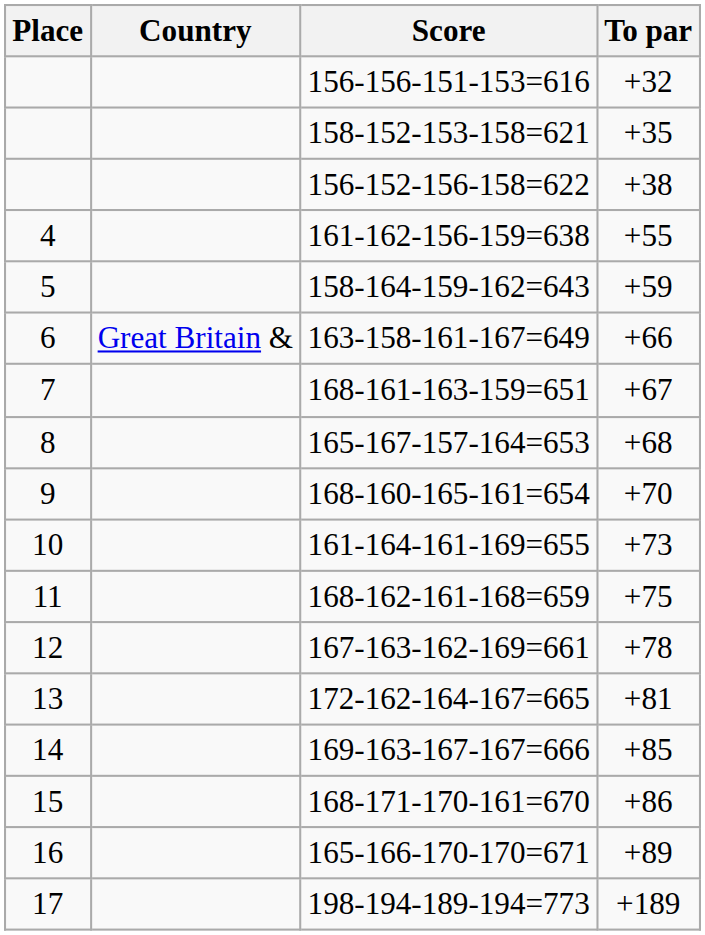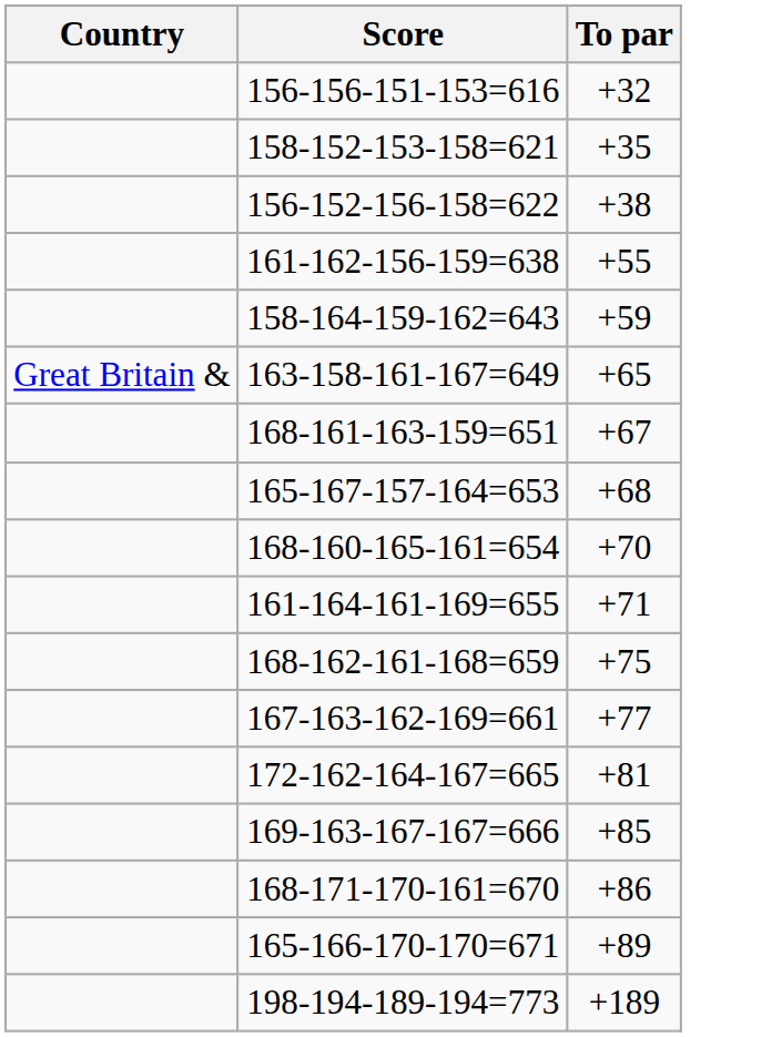 <table class="wikitable" style="font-size:95%;">
 <tr>
-<th>Place</th>
 <th>Country</th>
 <th>Score</th>
 <th>To par</th>
 </tr>
 <tr>
-<td align=center></td>
 <td></td>
 <td>156-156-151-153=616</td>
 <td align=center>+32</td>
 </tr>
 <tr>
-<td align=center></td>
 <td></td>
 <td>158-152-153-158=621</td>
 <td align=center>+35</td>
 </tr>
 <tr>
-<td align=center></td>
 <td></td>
 <td>156-152-156-158=622</td>
 <td align=center>+38</td>
 </tr>
 <tr>
-<td align=center>4</td>
 <td></td>
 <td>161-162-156-159=638</td>
 <td align=center>+55</td>
 </tr>
 <tr>
-<td align=center>5</td>
 <td></td>
 <td>158-164-159-162=643</td>
 <td align=center>+59</td>
 </tr>
 <tr>
-<td align=center>6</td>
 <td> <a href='#'>Great Britain</a> &<br></td>
 <td>163-158-161-167=649</td>
-<td align=center>+66</td>
+<td align=center>+65</td>
 </tr>
 <tr>
-<td align=center>7</td>
 <td></td>
 <td>168-161-163-159=651</td>
 <td align=center>+67</td>
 </tr>
 <tr>
-<td align=center>8</td>
 <td></td>
 <td>165-167-157-164=653</td>
 <td align=center>+68</td>
 </tr>
 <tr>
-<td align=center>9</td>
 <td></td>
 <td>168-160-165-161=654</td>
 <td align=center>+70</td>
 </tr>
 <tr>
-<td align=center>10</td>
 <td></td>
 <td>161-164-161-169=655</td>
-<td align=center>+73</td>
+<td align=center>+71</td>
 </tr>
 <tr>
-<td align=center>11</td>
 <td></td>
 <td>168-162-161-168=659</td>
 <td align=center>+75</td>
 </tr>
 <tr>
-<td align=center>12</td>
 <td></td>
 <td>167-163-162-169=661</td>
-<td align=center>+78</td>
+<td align=center>+77</td>
 </tr>
 <tr>
-<td align=center>13</td>
 <td></td>
 <td>172-162-164-167=665</td>
 <td align=center>+81</td>
 </tr>
 <tr>
-<td align=center>14</td>
 <td></td>
 <td>169-163-167-167=666</td>
 <td align=center>+85</td>
 </tr>
 <tr>
-<td align=center>15</td>
 <td></td>
 <td>168-171-170-161=670</td>
 <td align=center>+86</td>
 </tr>
 <tr>
-<td align=center>16</td>
 <td></td>
 <td>165-166-170-170=671</td>
 <td align=center>+89</td>
 </tr>
 <tr>
-<td align=center>17</td>
 <td></td>
 <td>198-194-189-194=773</td>
 <td align=center>+189</td>
 </tr>
 </table>
